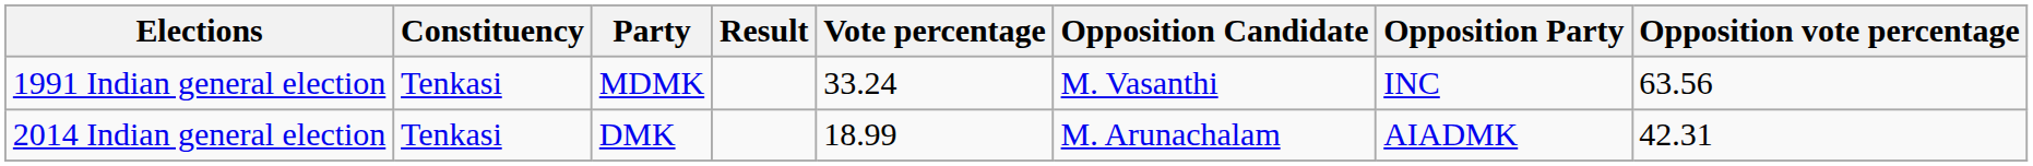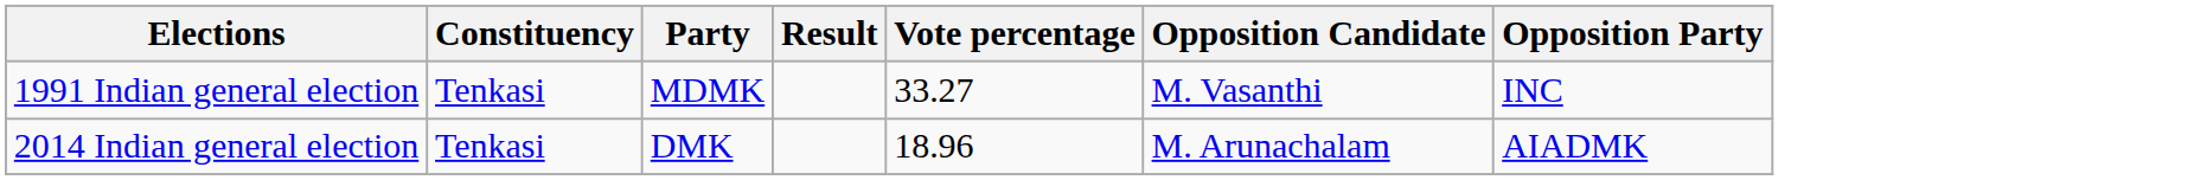 <table class="wikitable sortable">
 <tr>
 <th>Elections</th>
 <th>Constituency</th>
 <th>Party</th>
 <th>Result</th>
 <th>Vote percentage</th>
 <th>Opposition Candidate</th>
 <th>Opposition Party</th>
-<th>Opposition vote percentage</th>
 </tr>
 <tr>
 <td><a href='#'>1991 Indian general election</a></td>
 <td><a href='#'>Tenkasi</a></td>
 <td><a href='#'>MDMK</a></td>
 <td></td>
-<td>33.24</td>
+<td>33.27</td>
 <td><a href='#'>M. Vasanthi</a></td>
 <td><a href='#'>INC</a></td>
-<td>63.56</td>
 </tr>
 <tr>
 <td><a href='#'>2014 Indian general election</a></td>
 <td><a href='#'>Tenkasi</a></td>
 <td><a href='#'>DMK</a></td>
 <td></td>
-<td>18.99</td>
+<td>18.96</td>
 <td><a href='#'>M. Arunachalam</a></td>
 <td><a href='#'>AIADMK</a></td>
-<td>42.31</td>
 </tr>
 </table>
